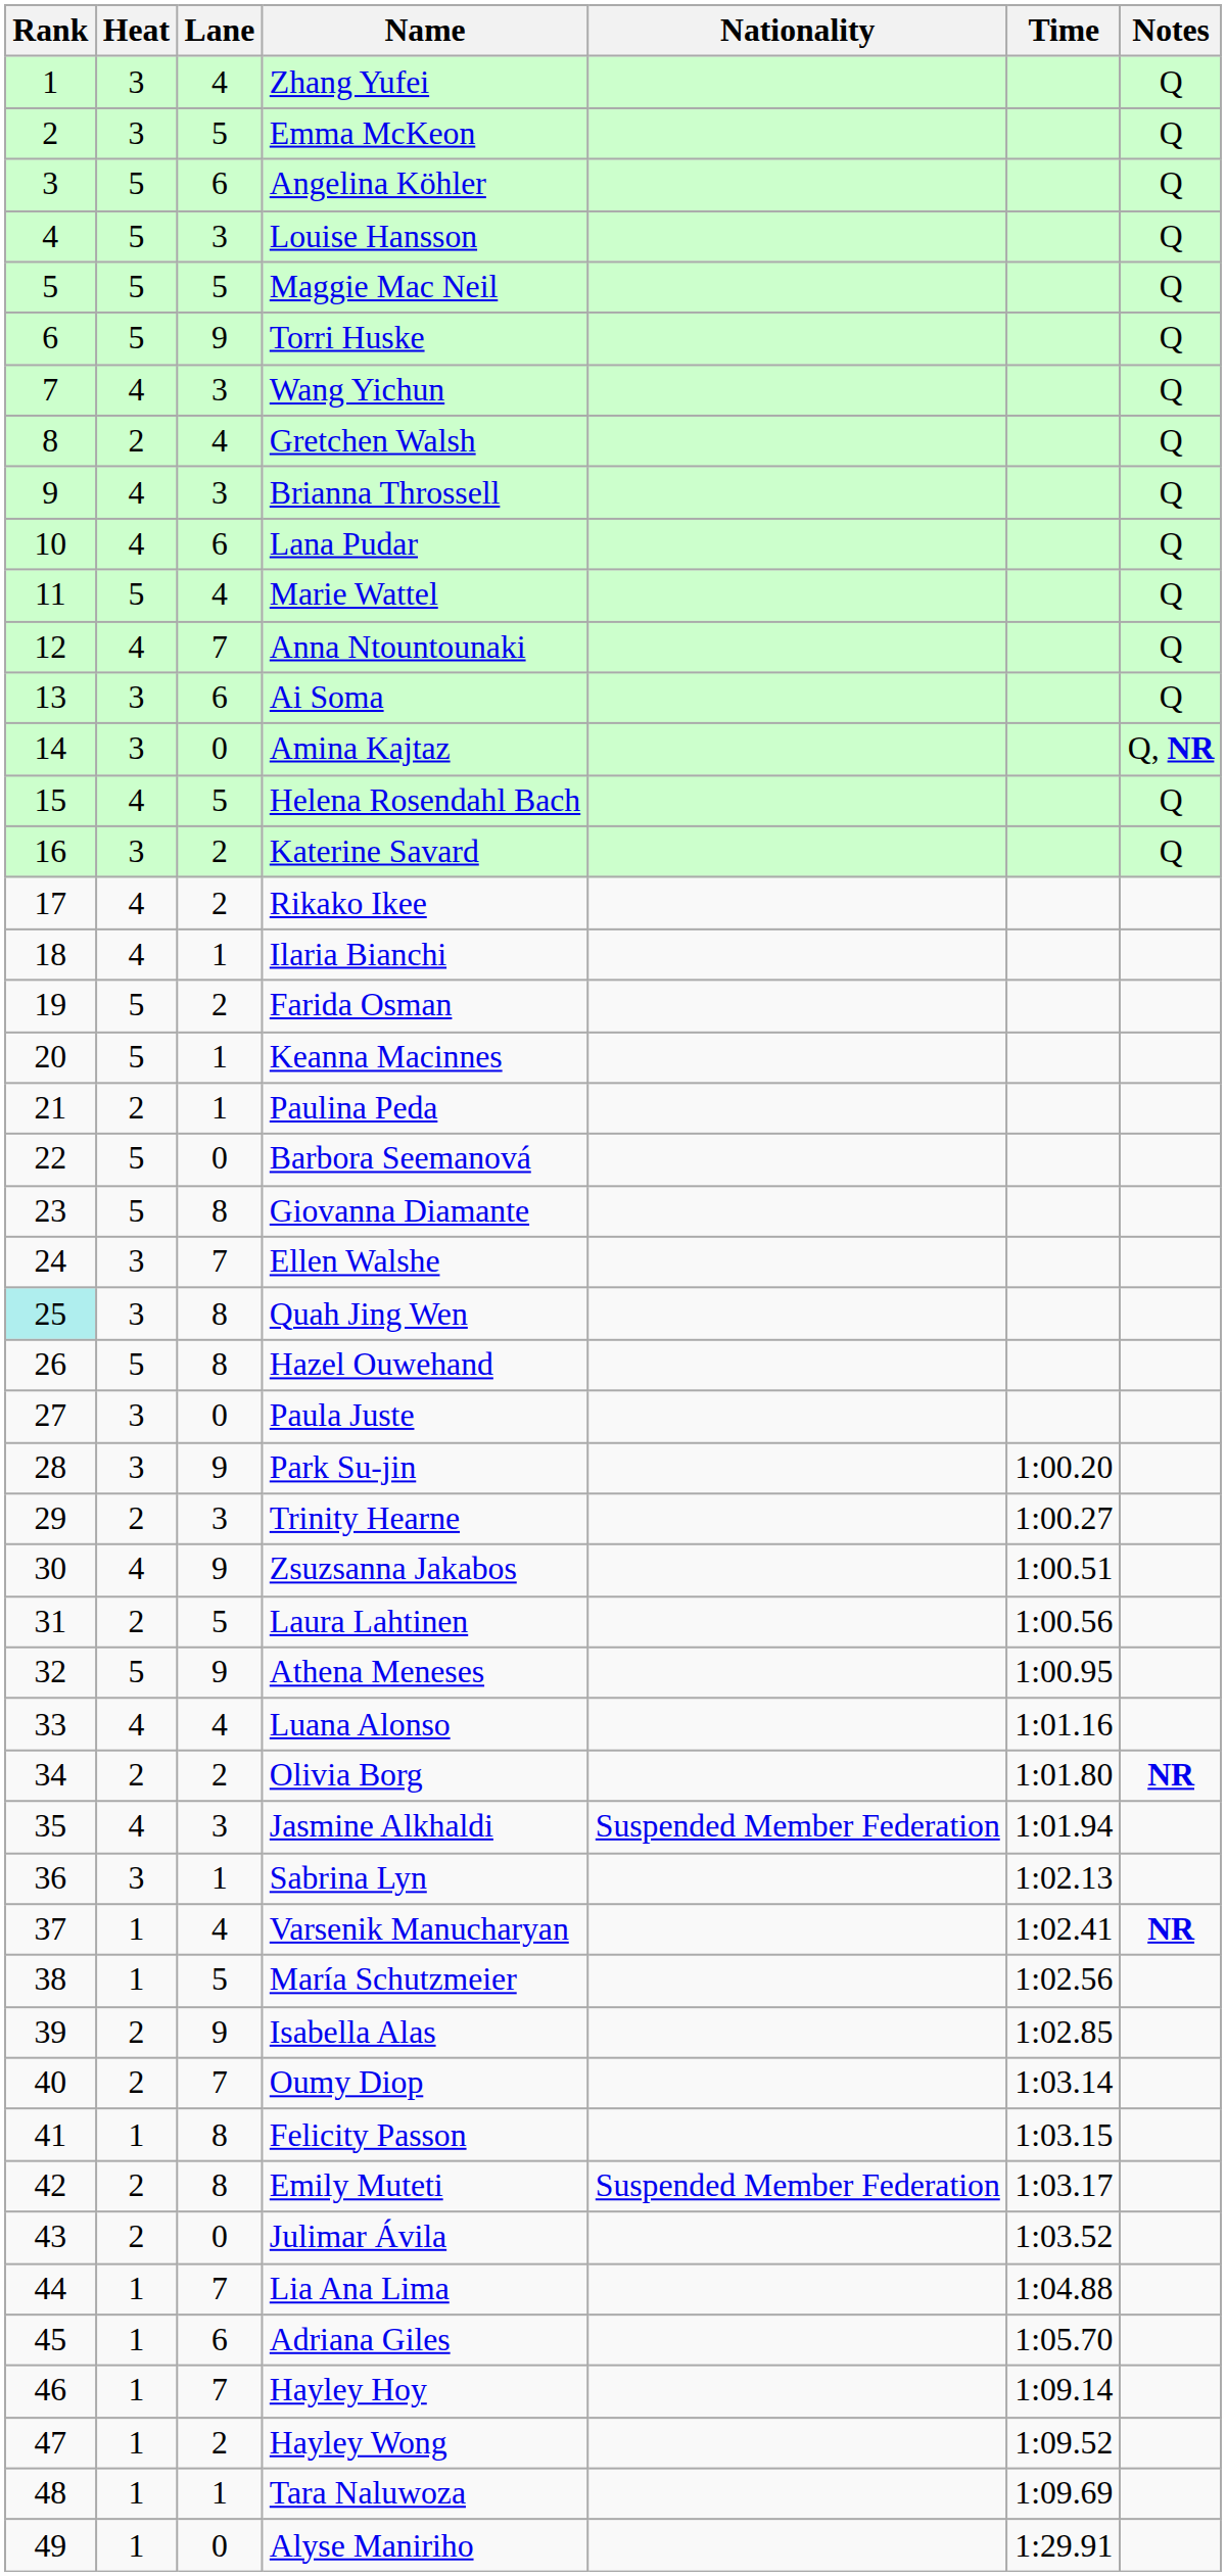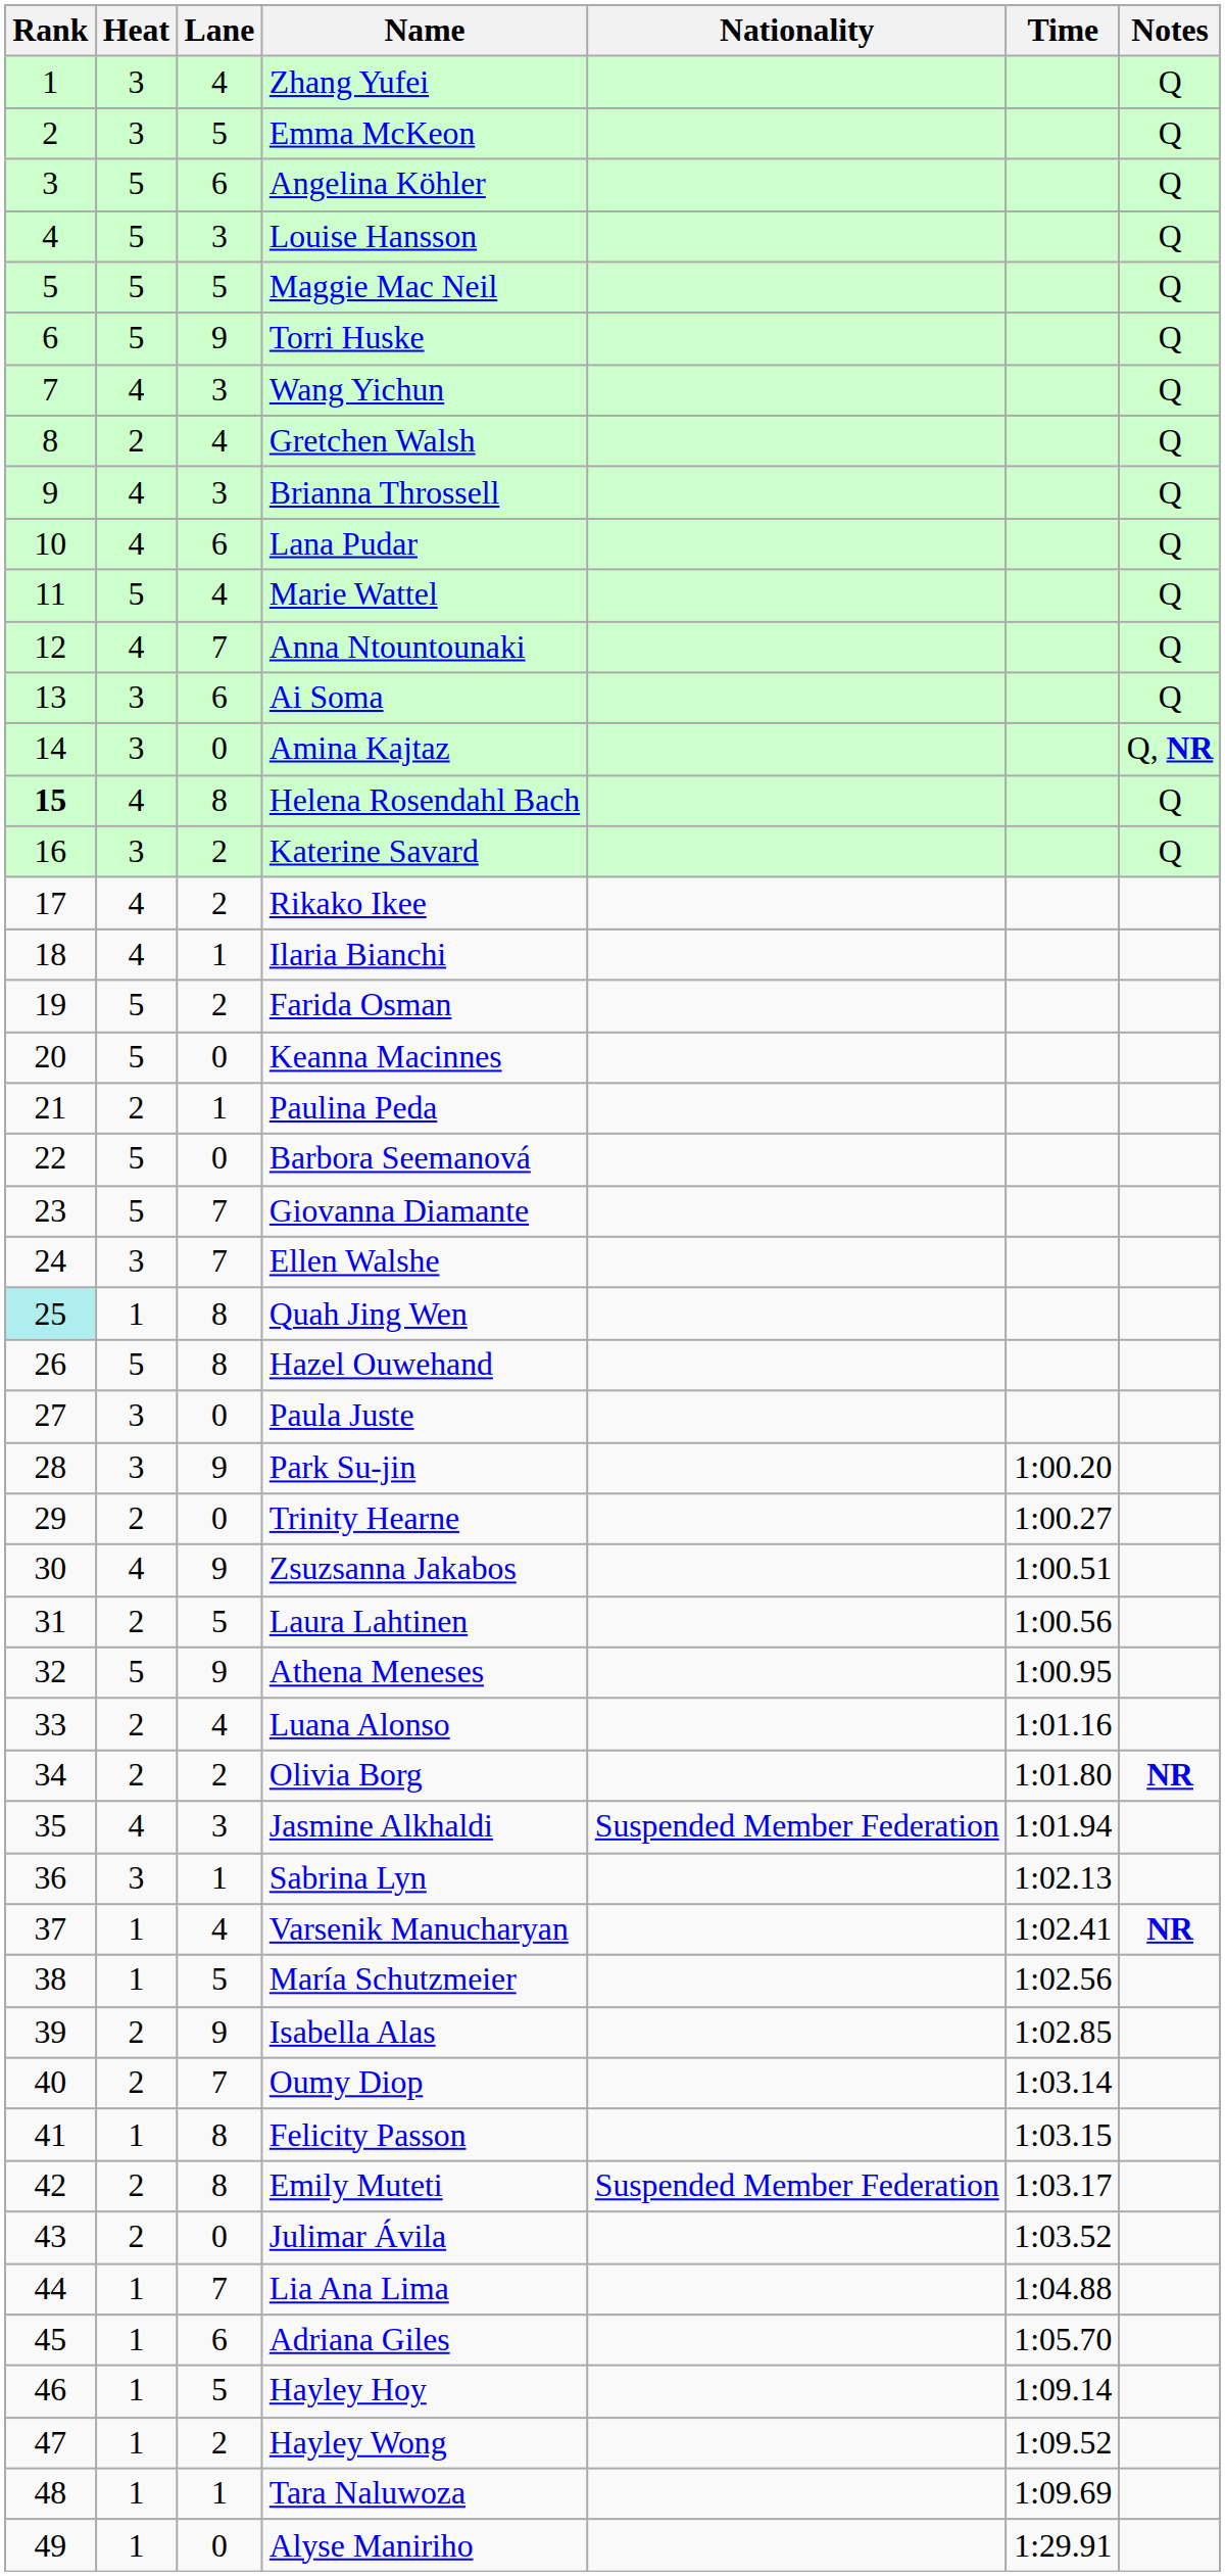 <table class="wikitable sortable" style="text-align:center">
 <tr>
 <th>Rank</th>
 <th>Heat</th>
 <th>Lane</th>
 <th>Name</th>
 <th>Nationality</th>
 <th>Time</th>
 <th>Notes</th>
 </tr>
 <tr bgcolor=ccffcc>
 <td>1</td>
 <td>3</td>
 <td>4</td>
 <td align=left><a href='#'>Zhang Yufei</a></td>
 <td align=left></td>
 <td></td>
 <td>Q</td>
 </tr>
 <tr bgcolor=ccffcc>
 <td>2</td>
 <td>3</td>
 <td>5</td>
 <td align=left><a href='#'>Emma McKeon</a></td>
 <td align=left></td>
 <td></td>
 <td>Q</td>
 </tr>
 <tr bgcolor=ccffcc>
 <td>3</td>
 <td>5</td>
 <td>6</td>
 <td align=left><a href='#'>Angelina Köhler</a></td>
 <td align=left></td>
 <td></td>
 <td>Q</td>
 </tr>
 <tr bgcolor=ccffcc>
 <td>4</td>
 <td>5</td>
 <td>3</td>
 <td align=left><a href='#'>Louise Hansson</a></td>
 <td align=left></td>
 <td></td>
 <td>Q</td>
 </tr>
 <tr bgcolor=ccffcc>
 <td>5</td>
 <td>5</td>
 <td>5</td>
 <td align=left><a href='#'>Maggie Mac Neil</a></td>
 <td align=left></td>
 <td></td>
 <td>Q</td>
 </tr>
 <tr bgcolor=ccffcc>
 <td>6</td>
 <td>5</td>
 <td>9</td>
 <td align=left><a href='#'>Torri Huske</a></td>
 <td align=left></td>
 <td></td>
 <td>Q</td>
 </tr>
 <tr bgcolor=ccffcc>
 <td>7</td>
 <td>4</td>
 <td>3</td>
 <td align=left><a href='#'>Wang Yichun</a></td>
 <td align=left></td>
 <td></td>
 <td>Q</td>
 </tr>
 <tr bgcolor=ccffcc>
 <td>8</td>
 <td>2</td>
 <td>4</td>
 <td align=left><a href='#'>Gretchen Walsh</a></td>
 <td align=left></td>
 <td></td>
 <td>Q</td>
 </tr>
 <tr bgcolor=ccffcc>
 <td>9</td>
 <td>4</td>
 <td>3</td>
 <td align=left><a href='#'>Brianna Throssell</a></td>
 <td align=left></td>
 <td></td>
 <td>Q</td>
 </tr>
 <tr bgcolor=ccffcc>
 <td>10</td>
 <td>4</td>
 <td>6</td>
 <td align=left><a href='#'>Lana Pudar</a></td>
 <td align=left></td>
 <td></td>
 <td>Q</td>
 </tr>
 <tr bgcolor=ccffcc>
 <td>11</td>
 <td>5</td>
 <td>4</td>
 <td align=left><a href='#'>Marie Wattel</a></td>
 <td align=left></td>
 <td></td>
 <td>Q</td>
 </tr>
 <tr bgcolor=ccffcc>
 <td>12</td>
 <td>4</td>
 <td>7</td>
 <td align=left><a href='#'>Anna Ntountounaki</a></td>
 <td align=left></td>
 <td></td>
 <td>Q</td>
 </tr>
 <tr bgcolor=ccffcc>
 <td>13</td>
 <td>3</td>
 <td>6</td>
 <td align=left><a href='#'>Ai Soma</a></td>
 <td align=left></td>
 <td></td>
 <td>Q</td>
 </tr>
 <tr bgcolor=ccffcc>
 <td>14</td>
 <td>3</td>
 <td>0</td>
 <td align=left><a href='#'>Amina Kajtaz</a></td>
 <td align=left></td>
 <td></td>
 <td>Q, <strong><a href='#'>NR</a></strong></td>
 </tr>
 <tr bgcolor=ccffcc>
-<td>15</td>
+<td><strong>15</strong></td>
 <td>4</td>
-<td>5</td>
+<td>8</td>
 <td align=left><a href='#'>Helena Rosendahl Bach</a></td>
 <td align=left></td>
 <td></td>
 <td>Q</td>
 </tr>
 <tr bgcolor=ccffcc>
 <td>16</td>
 <td>3</td>
 <td>2</td>
 <td align=left><a href='#'>Katerine Savard</a></td>
 <td align=left></td>
 <td></td>
 <td>Q</td>
 </tr>
 <tr>
 <td>17</td>
 <td>4</td>
 <td>2</td>
 <td align=left><a href='#'>Rikako Ikee</a></td>
 <td align=left></td>
 <td></td>
 <td></td>
 </tr>
 <tr>
 <td>18</td>
 <td>4</td>
 <td>1</td>
 <td align=left><a href='#'>Ilaria Bianchi</a></td>
 <td align=left></td>
 <td></td>
 <td></td>
 </tr>
 <tr>
 <td>19</td>
 <td>5</td>
 <td>2</td>
 <td align=left><a href='#'>Farida Osman</a></td>
 <td align=left></td>
 <td></td>
 <td></td>
 </tr>
 <tr>
 <td>20</td>
 <td>5</td>
-<td>1</td>
+<td>0</td>
 <td align=left><a href='#'>Keanna Macinnes</a></td>
 <td align=left></td>
 <td></td>
 <td></td>
 </tr>
 <tr>
 <td>21</td>
 <td>2</td>
 <td>1</td>
 <td align=left><a href='#'>Paulina Peda</a></td>
 <td align=left></td>
 <td></td>
 <td></td>
 </tr>
 <tr>
 <td>22</td>
 <td>5</td>
 <td>0</td>
 <td align=left><a href='#'>Barbora Seemanová</a></td>
 <td align=left></td>
 <td></td>
 <td></td>
 </tr>
 <tr>
 <td>23</td>
 <td>5</td>
-<td>8</td>
+<td>7</td>
 <td align=left><a href='#'>Giovanna Diamante</a></td>
 <td align=left></td>
 <td></td>
 <td></td>
 </tr>
 <tr>
 <td>24</td>
 <td>3</td>
 <td>7</td>
 <td align=left><a href='#'>Ellen Walshe</a></td>
 <td align=left></td>
 <td></td>
 <td></td>
 </tr>
 <tr>
 <td style="background: paleturquoise;">25</td>
-<td>3</td>
+<td>1</td>
 <td>8</td>
 <td align=left><a href='#'>Quah Jing Wen</a></td>
 <td align=left></td>
 <td></td>
 <td></td>
 </tr>
 <tr>
 <td>26</td>
 <td>5</td>
 <td>8</td>
 <td align=left><a href='#'>Hazel Ouwehand</a></td>
 <td align=left></td>
 <td></td>
 <td></td>
 </tr>
 <tr>
 <td>27</td>
 <td>3</td>
 <td>0</td>
 <td align=left><a href='#'>Paula Juste</a></td>
 <td align=left></td>
 <td></td>
 <td></td>
 </tr>
 <tr>
 <td>28</td>
 <td>3</td>
 <td>9</td>
 <td align=left><a href='#'>Park Su-jin</a></td>
 <td align=left></td>
 <td>1:00.20</td>
 <td></td>
 </tr>
 <tr>
 <td>29</td>
 <td>2</td>
-<td>3</td>
+<td>0</td>
 <td align=left><a href='#'>Trinity Hearne</a></td>
 <td align=left></td>
 <td>1:00.27</td>
 <td></td>
 </tr>
 <tr>
 <td>30</td>
 <td>4</td>
 <td>9</td>
 <td align=left><a href='#'>Zsuzsanna Jakabos</a></td>
 <td align=left></td>
 <td>1:00.51</td>
 <td></td>
 </tr>
 <tr>
 <td>31</td>
 <td>2</td>
 <td>5</td>
 <td align=left><a href='#'>Laura Lahtinen</a></td>
 <td align=left></td>
 <td>1:00.56</td>
 <td></td>
 </tr>
 <tr>
 <td>32</td>
 <td>5</td>
 <td>9</td>
 <td align=left><a href='#'>Athena Meneses</a></td>
 <td align=left></td>
 <td>1:00.95</td>
 <td></td>
 </tr>
 <tr>
 <td>33</td>
-<td>4</td>
+<td>2</td>
 <td>4</td>
 <td align=left><a href='#'>Luana Alonso</a></td>
 <td align=left></td>
 <td>1:01.16</td>
 <td></td>
 </tr>
 <tr>
 <td>34</td>
 <td>2</td>
 <td>2</td>
 <td align=left><a href='#'>Olivia Borg</a></td>
 <td align=left></td>
 <td>1:01.80</td>
 <td><strong><a href='#'>NR</a></strong></td>
 </tr>
 <tr>
 <td>35</td>
 <td>4</td>
 <td>3</td>
 <td align=left><a href='#'>Jasmine Alkhaldi</a></td>
 <td align=left> <a href='#'>Suspended Member Federation</a></td>
 <td>1:01.94</td>
 <td></td>
 </tr>
 <tr>
 <td>36</td>
 <td>3</td>
 <td>1</td>
 <td align=left><a href='#'>Sabrina Lyn</a></td>
 <td align=left></td>
 <td>1:02.13</td>
 <td></td>
 </tr>
 <tr>
 <td>37</td>
 <td>1</td>
 <td>4</td>
 <td align=left><a href='#'>Varsenik Manucharyan</a></td>
 <td align=left></td>
 <td>1:02.41</td>
 <td><strong><a href='#'>NR</a></strong></td>
 </tr>
 <tr>
 <td>38</td>
 <td>1</td>
 <td>5</td>
 <td align=left><a href='#'>María Schutzmeier</a></td>
 <td align=left></td>
 <td>1:02.56</td>
 <td></td>
 </tr>
 <tr>
 <td>39</td>
 <td>2</td>
 <td>9</td>
 <td align=left><a href='#'>Isabella Alas</a></td>
 <td align=left></td>
 <td>1:02.85</td>
 <td></td>
 </tr>
 <tr>
 <td>40</td>
 <td>2</td>
 <td>7</td>
 <td align=left><a href='#'>Oumy Diop</a></td>
 <td align=left></td>
 <td>1:03.14</td>
 <td></td>
 </tr>
 <tr>
 <td>41</td>
 <td>1</td>
 <td>8</td>
 <td align=left><a href='#'>Felicity Passon</a></td>
 <td align=left></td>
 <td>1:03.15</td>
 <td></td>
 </tr>
 <tr>
 <td>42</td>
 <td>2</td>
 <td>8</td>
 <td align=left><a href='#'>Emily Muteti</a></td>
 <td align=left> <a href='#'>Suspended Member Federation</a></td>
 <td>1:03.17</td>
 <td></td>
 </tr>
 <tr>
 <td>43</td>
 <td>2</td>
 <td>0</td>
 <td align=left><a href='#'>Julimar Ávila</a></td>
 <td align=left></td>
 <td>1:03.52</td>
 <td></td>
 </tr>
 <tr>
 <td>44</td>
 <td>1</td>
 <td>7</td>
 <td align=left><a href='#'>Lia Ana Lima</a></td>
 <td align=left></td>
 <td>1:04.88</td>
 <td></td>
 </tr>
 <tr>
 <td>45</td>
 <td>1</td>
 <td>6</td>
 <td align=left><a href='#'>Adriana Giles</a></td>
 <td align=left></td>
 <td>1:05.70</td>
 <td></td>
 </tr>
 <tr>
 <td>46</td>
 <td>1</td>
-<td>7</td>
+<td>5</td>
 <td align=left><a href='#'>Hayley Hoy</a></td>
 <td align=left></td>
 <td>1:09.14</td>
 <td></td>
 </tr>
 <tr>
 <td>47</td>
 <td>1</td>
 <td>2</td>
 <td align=left><a href='#'>Hayley Wong</a></td>
 <td align=left></td>
 <td>1:09.52</td>
 <td></td>
 </tr>
 <tr>
 <td>48</td>
 <td>1</td>
 <td>1</td>
 <td align=left><a href='#'>Tara Naluwoza</a></td>
 <td align=left></td>
 <td>1:09.69</td>
 <td></td>
 </tr>
 <tr>
 <td>49</td>
 <td>1</td>
 <td>0</td>
 <td align=left><a href='#'>Alyse Maniriho</a></td>
 <td align=left></td>
 <td>1:29.91</td>
 <td></td>
 </tr>
 </table>
